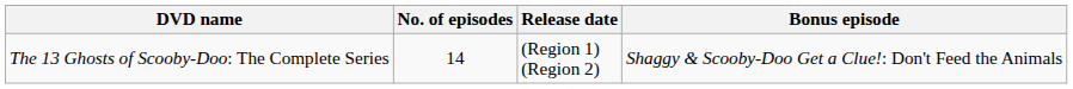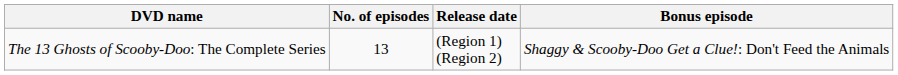 <table class="wikitable">
 <tr>
 <th>DVD name</th>
 <th>No. of episodes</th>
 <th>Release date</th>
 <th>Bonus episode</th>
 </tr>
 <tr>
 <td><em>The 13 Ghosts of Scooby-Doo</em>: The Complete Series</td>
-<td style="text-align:center;">14</td>
+<td style="text-align:center;">13</td>
 <td> (Region 1)<br> (Region 2)</td>
 <td><em>Shaggy & Scooby-Doo Get a Clue!</em>: Don't Feed the Animals</td>
 </tr>
 </table>
